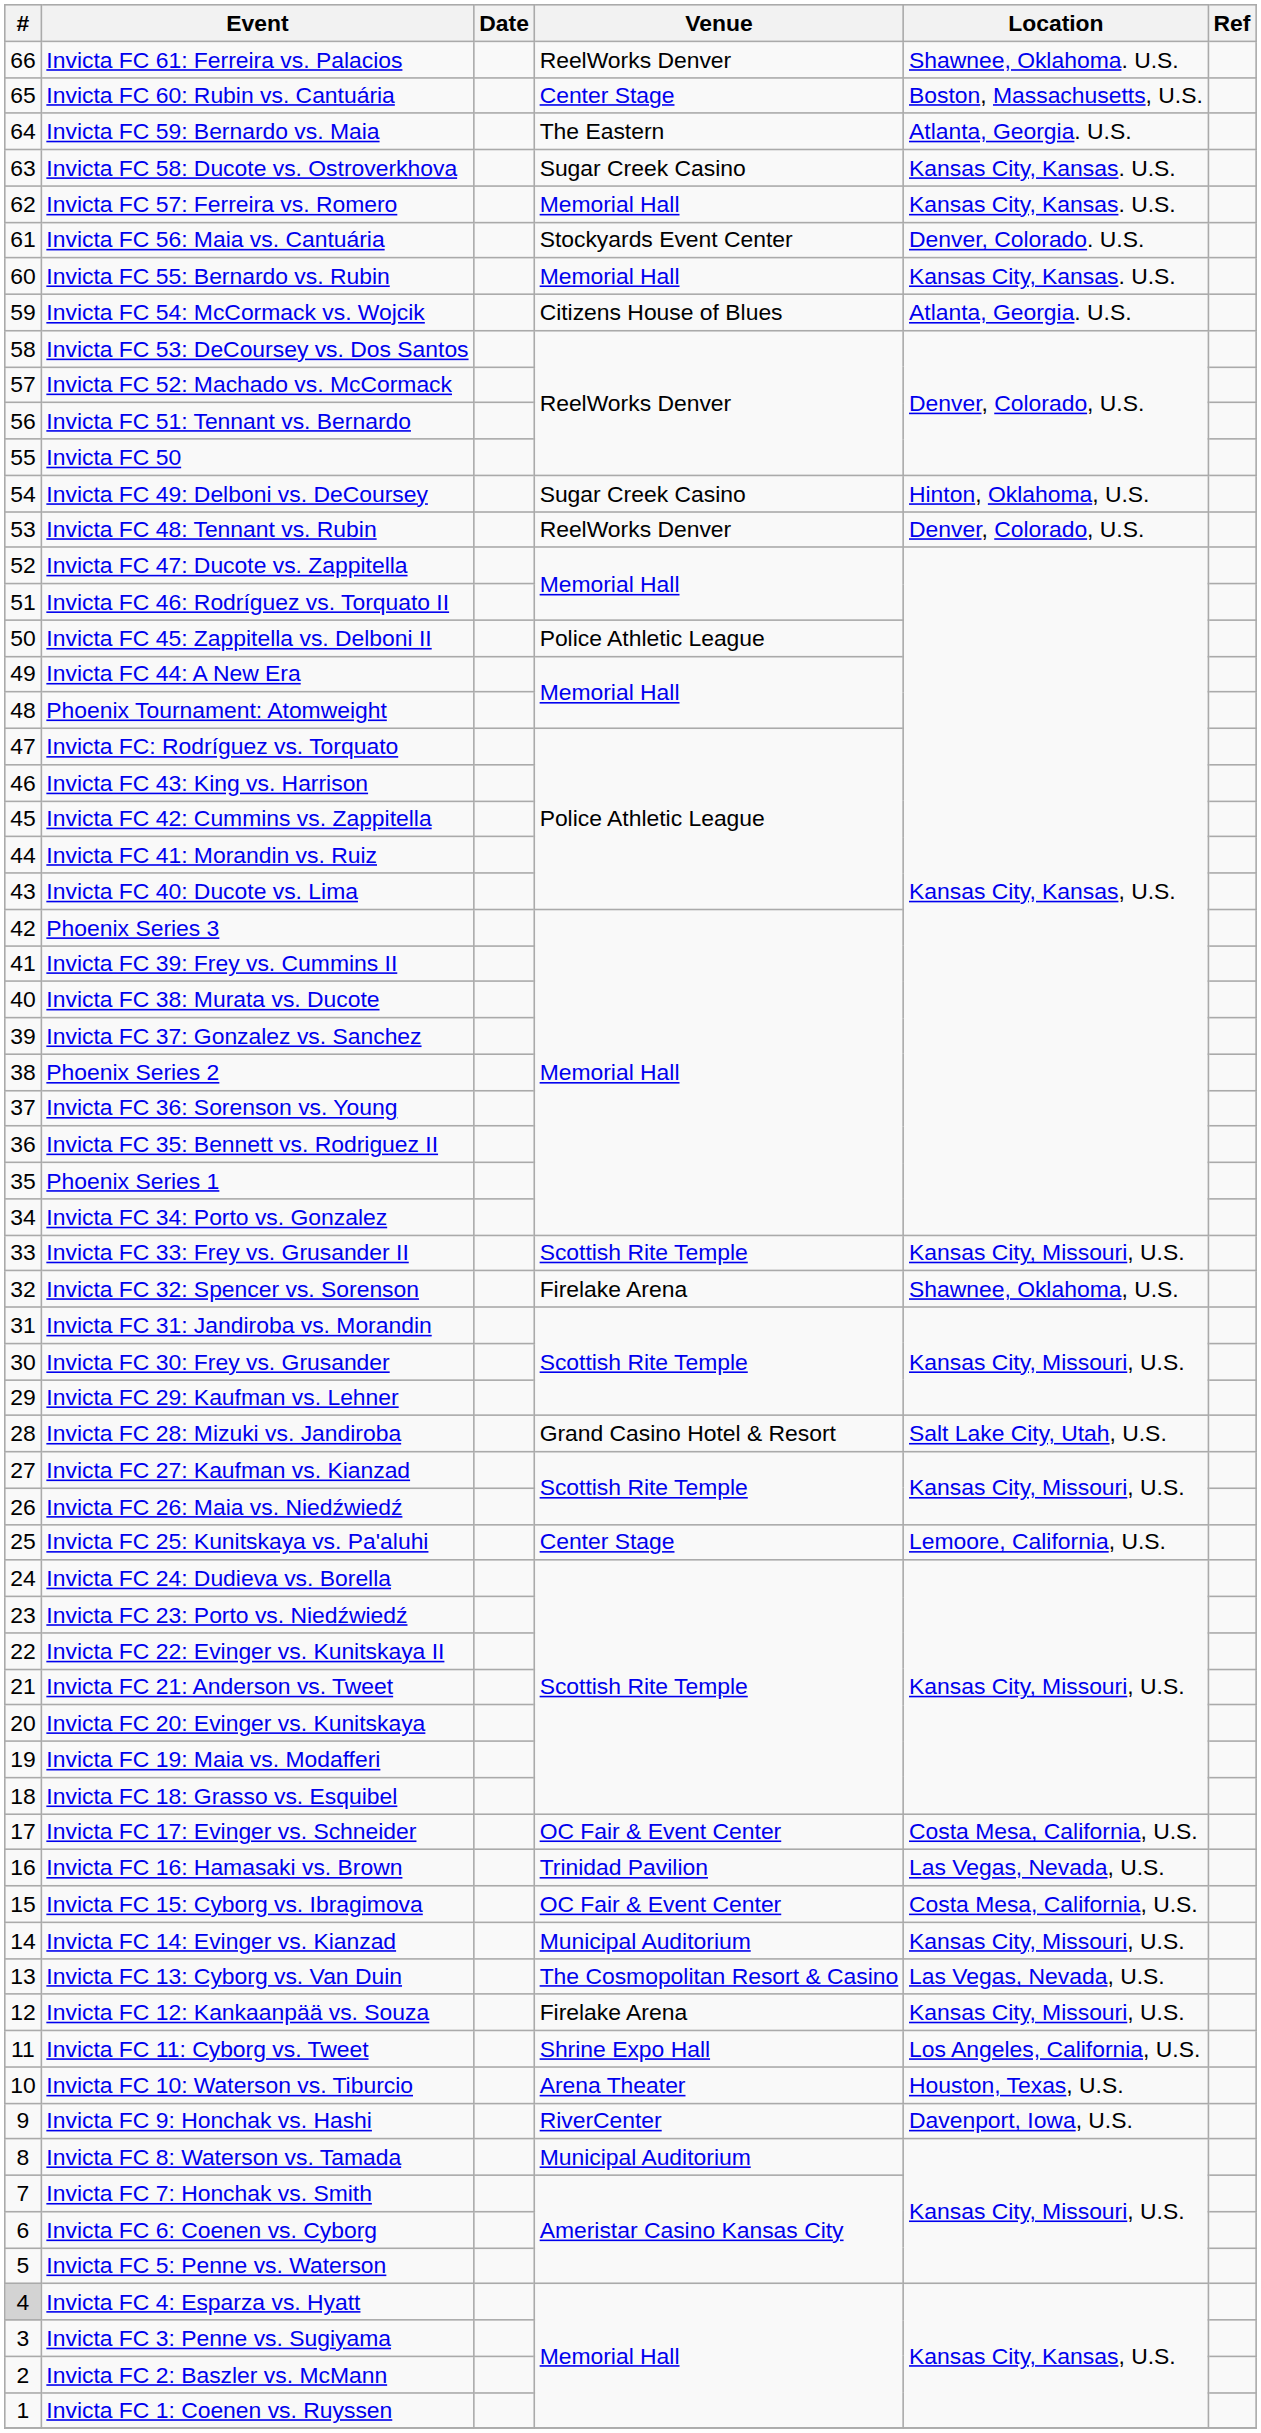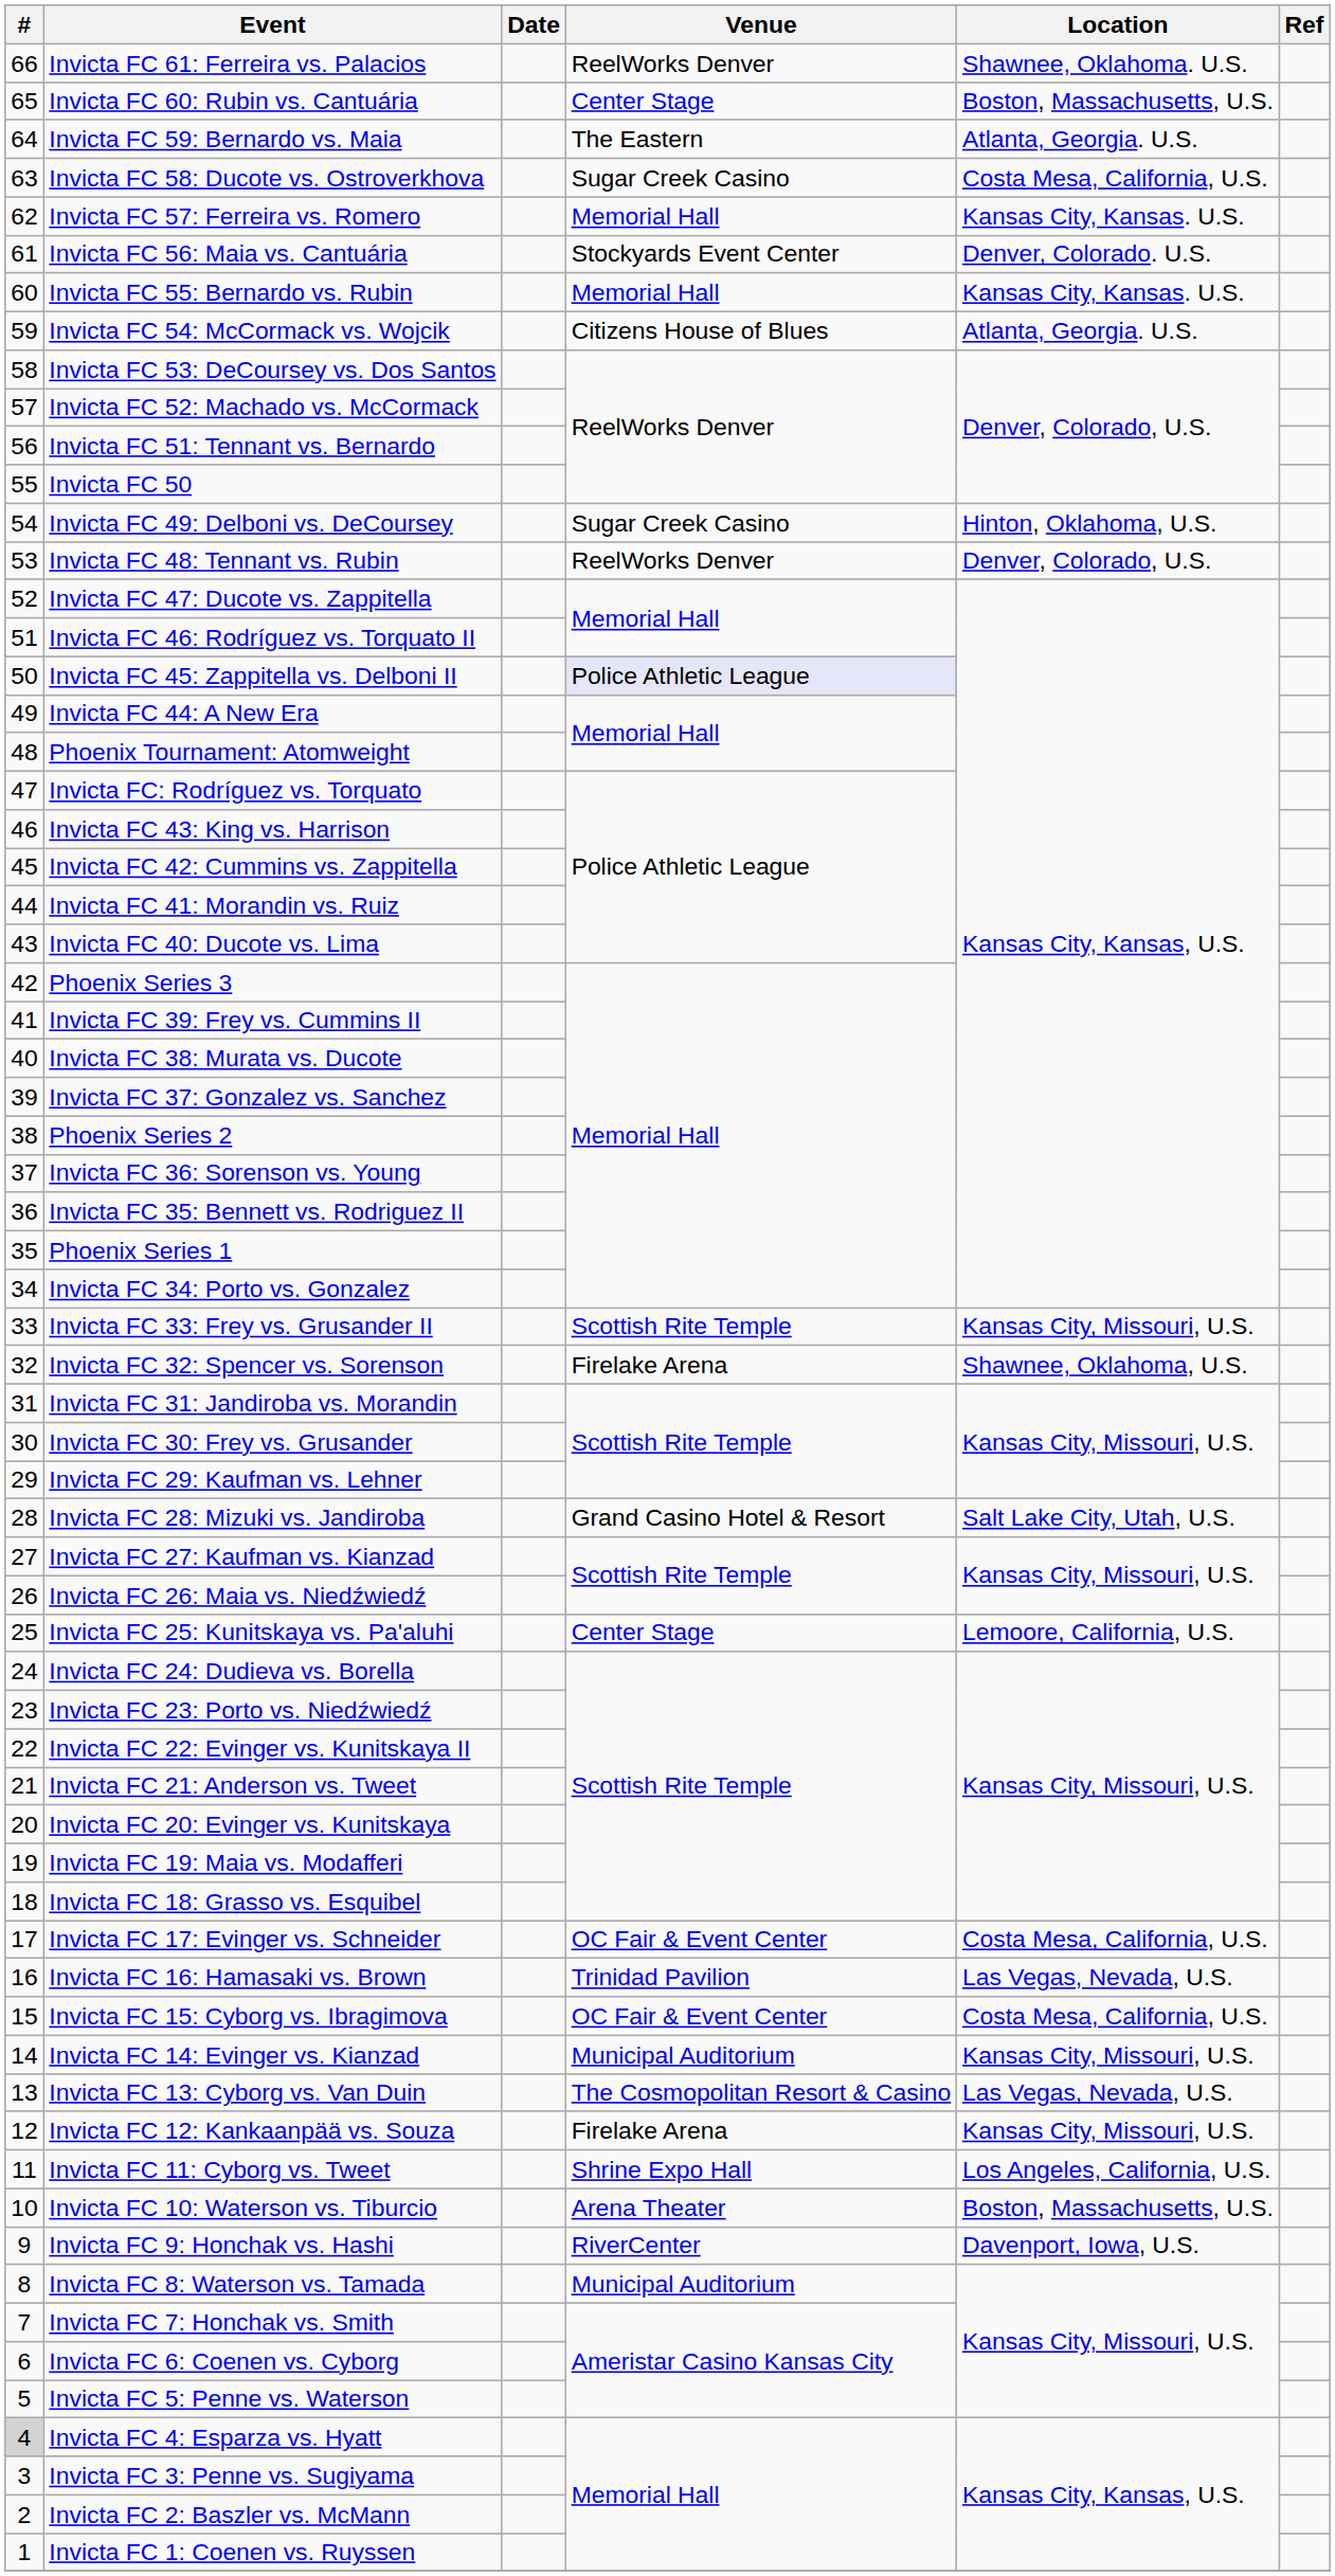 <table class="sortable wikitable succession-box" style="font-size:90%;">
 <tr>
 <th scope="col">#</th>
 <th scope="col">Event</th>
 <th scope="col">Date</th>
 <th scope="col">Venue</th>
 <th scope="col">Location</th>
 <th scope="col">Ref</th>
 </tr>
 <tr>
 <td align=center>66</td>
 <td><a href='#'>Invicta FC 61: Ferreira vs. Palacios</a></td>
 <td></td>
 <td>ReelWorks Denver</td>
 <td><a href='#'>Shawnee, Oklahoma</a>. U.S.</td>
 <td></td>
 </tr>
 <tr>
 <td align=center>65</td>
 <td><a href='#'>Invicta FC 60: Rubin vs. Cantuária</a></td>
 <td></td>
 <td><a href='#'>Center Stage</a></td>
 <td><a href='#'>Boston</a>, <a href='#'>Massachusetts</a>, U.S.</td>
 <td></td>
 </tr>
 <tr>
 <td align=center>64</td>
 <td><a href='#'>Invicta FC 59: Bernardo vs. Maia</a></td>
 <td></td>
 <td>The Eastern</td>
 <td><a href='#'>Atlanta, Georgia</a>. U.S.</td>
 <td></td>
 </tr>
 <tr>
 <td align=center>63</td>
 <td><a href='#'>Invicta FC 58: Ducote vs. Ostroverkhova</a></td>
 <td></td>
 <td>Sugar Creek Casino</td>
-<td><a href='#'>Kansas City, Kansas</a>. U.S.</td>
+<td><a href='#'>Costa Mesa, California</a>, U.S.</td>
 <td></td>
 </tr>
 <tr>
 <td align=center>62</td>
 <td><a href='#'>Invicta FC 57: Ferreira vs. Romero</a></td>
 <td></td>
 <td><a href='#'>Memorial Hall</a></td>
 <td><a href='#'>Kansas City, Kansas</a>. U.S.</td>
 <td></td>
 </tr>
 <tr>
 <td align=center>61</td>
 <td><a href='#'>Invicta FC 56: Maia vs. Cantuária</a></td>
 <td></td>
 <td>Stockyards Event Center</td>
 <td><a href='#'>Denver, Colorado</a>. U.S.</td>
 <td></td>
 </tr>
 <tr>
 <td align=center>60</td>
 <td><a href='#'>Invicta FC 55: Bernardo vs. Rubin</a></td>
 <td></td>
 <td><a href='#'>Memorial Hall</a></td>
 <td><a href='#'>Kansas City, Kansas</a>. U.S.</td>
 <td></td>
 </tr>
 <tr>
 <td align=center>59</td>
 <td><a href='#'>Invicta FC 54: McCormack vs. Wojcik</a></td>
 <td></td>
 <td>Citizens House of Blues</td>
 <td><a href='#'>Atlanta, Georgia</a>. U.S.</td>
 <td></td>
 </tr>
 <tr>
 <td align=center>58</td>
 <td><a href='#'>Invicta FC 53: DeCoursey vs. Dos Santos</a></td>
 <td></td>
 <td rowspan=4>ReelWorks Denver</td>
 <td rowspan=4><a href='#'>Denver</a>, <a href='#'>Colorado</a>, U.S.</td>
 <td></td>
 </tr>
 <tr>
 <td align=center>57</td>
 <td><a href='#'>Invicta FC 52: Machado vs. McCormack</a></td>
 <td></td>
 <td></td>
 </tr>
 <tr>
 <td align=center>56</td>
 <td><a href='#'>Invicta FC 51: Tennant vs. Bernardo</a></td>
 <td></td>
 <td></td>
 </tr>
 <tr>
 <td align=center>55</td>
 <td><a href='#'>Invicta FC 50</a></td>
 <td></td>
 <td></td>
 </tr>
 <tr>
 <td align=center>54</td>
 <td><a href='#'>Invicta FC 49: Delboni vs. DeCoursey</a></td>
 <td></td>
 <td>Sugar Creek Casino</td>
 <td><a href='#'>Hinton</a>, <a href='#'>Oklahoma</a>, U.S.</td>
 <td></td>
 </tr>
 <tr>
 <td align=center>53</td>
 <td><a href='#'>Invicta FC 48: Tennant vs. Rubin</a></td>
 <td></td>
 <td>ReelWorks Denver</td>
 <td><a href='#'>Denver</a>, <a href='#'>Colorado</a>, U.S.</td>
 <td></td>
 </tr>
 <tr>
 <td align=center>52</td>
 <td><a href='#'>Invicta FC 47: Ducote vs. Zappitella</a></td>
 <td></td>
 <td rowspan=2><a href='#'>Memorial Hall</a></td>
 <td rowspan=19><a href='#'>Kansas City, Kansas</a>, U.S.</td>
 <td></td>
 </tr>
 <tr>
 <td align=center>51</td>
 <td><a href='#'>Invicta FC 46: Rodríguez vs. Torquato II</a></td>
 <td></td>
 <td></td>
 </tr>
 <tr>
 <td align=center>50</td>
 <td><a href='#'>Invicta FC 45: Zappitella vs. Delboni II</a></td>
 <td></td>
-<td>Police Athletic League</td>
+<td style="background: lavender;">Police Athletic League</td>
 <td></td>
 </tr>
 <tr>
 <td align=center>49</td>
 <td><a href='#'>Invicta FC 44: A New Era</a></td>
 <td></td>
 <td rowspan=2><a href='#'>Memorial Hall</a></td>
 <td></td>
 </tr>
 <tr>
 <td align=center>48</td>
 <td><a href='#'>Phoenix Tournament: Atomweight</a></td>
 <td></td>
 <td></td>
 </tr>
 <tr>
 <td align=center>47</td>
 <td><a href='#'>Invicta FC: Rodríguez vs. Torquato</a></td>
 <td></td>
 <td rowspan=5>Police Athletic League</td>
 <td></td>
 </tr>
 <tr>
 <td align=center>46</td>
 <td><a href='#'>Invicta FC 43: King vs. Harrison</a></td>
 <td></td>
 <td></td>
 </tr>
 <tr>
 <td align=center>45</td>
 <td><a href='#'>Invicta FC 42: Cummins vs. Zappitella</a></td>
 <td></td>
 <td></td>
 </tr>
 <tr>
 <td align=center>44</td>
 <td><a href='#'>Invicta FC 41: Morandin vs. Ruiz</a></td>
 <td></td>
 <td></td>
 </tr>
 <tr>
 <td align=center>43</td>
 <td><a href='#'>Invicta FC 40: Ducote vs. Lima</a></td>
 <td></td>
 <td></td>
 </tr>
 <tr>
 <td align=center>42</td>
 <td><a href='#'>Phoenix Series 3</a></td>
 <td></td>
 <td rowspan=9><a href='#'>Memorial Hall</a></td>
 <td></td>
 </tr>
 <tr>
 <td align=center>41</td>
 <td><a href='#'>Invicta FC 39: Frey vs. Cummins II</a></td>
 <td></td>
 <td></td>
 </tr>
 <tr>
 <td align=center>40</td>
 <td><a href='#'>Invicta FC 38: Murata vs. Ducote</a></td>
 <td></td>
 <td></td>
 </tr>
 <tr>
 <td align=center>39</td>
 <td><a href='#'>Invicta FC 37: Gonzalez vs. Sanchez</a></td>
 <td></td>
 <td></td>
 </tr>
 <tr>
 <td align=center>38</td>
 <td><a href='#'>Phoenix Series 2</a></td>
 <td></td>
 <td></td>
 </tr>
 <tr>
 <td align=center>37</td>
 <td><a href='#'>Invicta FC 36: Sorenson vs. Young</a></td>
 <td></td>
 <td></td>
 </tr>
 <tr>
 <td align=center>36</td>
 <td><a href='#'>Invicta FC 35: Bennett vs. Rodriguez II</a></td>
 <td></td>
 <td></td>
 </tr>
 <tr>
 <td align=center>35</td>
 <td><a href='#'>Phoenix Series 1</a></td>
 <td></td>
 <td></td>
 </tr>
 <tr>
 <td align=center>34</td>
 <td><a href='#'>Invicta FC 34: Porto vs. Gonzalez</a></td>
 <td></td>
 <td></td>
 </tr>
 <tr>
 <td align=center>33</td>
 <td><a href='#'>Invicta FC 33: Frey vs. Grusander II</a></td>
 <td></td>
 <td><a href='#'>Scottish Rite Temple</a></td>
 <td><a href='#'>Kansas City, Missouri</a>, U.S.</td>
 <td></td>
 </tr>
 <tr>
 <td align=center>32</td>
 <td><a href='#'>Invicta FC 32: Spencer vs. Sorenson</a></td>
 <td></td>
 <td>Firelake Arena</td>
 <td><a href='#'>Shawnee, Oklahoma</a>, U.S.</td>
 <td></td>
 </tr>
 <tr>
 <td align=center>31</td>
 <td><a href='#'>Invicta FC 31: Jandiroba vs. Morandin</a></td>
 <td></td>
 <td rowspan=3><a href='#'>Scottish Rite Temple</a></td>
 <td rowspan=3><a href='#'>Kansas City, Missouri</a>, U.S.</td>
 <td></td>
 </tr>
 <tr>
 <td align=center>30</td>
 <td><a href='#'>Invicta FC 30: Frey vs. Grusander</a></td>
 <td></td>
 <td></td>
 </tr>
 <tr>
 <td align=center>29</td>
 <td><a href='#'>Invicta FC 29: Kaufman vs. Lehner</a></td>
 <td></td>
 <td></td>
 </tr>
 <tr>
 <td align=center>28</td>
 <td><a href='#'>Invicta FC 28: Mizuki vs. Jandiroba</a></td>
 <td></td>
 <td>Grand Casino Hotel & Resort</td>
 <td><a href='#'>Salt Lake City, Utah</a>, U.S.</td>
 <td></td>
 </tr>
 <tr>
 <td align=center>27</td>
 <td><a href='#'>Invicta FC 27: Kaufman vs. Kianzad</a></td>
 <td></td>
 <td rowspan=2><a href='#'>Scottish Rite Temple</a></td>
 <td rowspan=2><a href='#'>Kansas City, Missouri</a>, U.S.</td>
 <td></td>
 </tr>
 <tr>
 <td align=center>26</td>
 <td><a href='#'>Invicta FC 26: Maia vs. Niedźwiedź</a></td>
 <td></td>
 <td></td>
 </tr>
 <tr>
 <td align=center>25</td>
 <td><a href='#'>Invicta FC 25: Kunitskaya vs. Pa'aluhi</a></td>
 <td></td>
 <td><a href='#'>Center Stage</a></td>
 <td><a href='#'>Lemoore, California</a>, U.S.</td>
 <td></td>
 </tr>
 <tr>
 <td align=center>24</td>
 <td><a href='#'>Invicta FC 24: Dudieva vs. Borella</a></td>
 <td></td>
 <td rowspan=7><a href='#'>Scottish Rite Temple</a></td>
 <td rowspan=7><a href='#'>Kansas City, Missouri</a>, U.S.</td>
 <td></td>
 </tr>
 <tr>
 <td align=center>23</td>
 <td><a href='#'>Invicta FC 23: Porto vs. Niedźwiedź</a></td>
 <td></td>
 <td></td>
 </tr>
 <tr>
 <td align=center>22</td>
 <td><a href='#'>Invicta FC 22: Evinger vs. Kunitskaya II</a></td>
 <td></td>
 <td></td>
 </tr>
 <tr>
 <td align=center>21</td>
 <td><a href='#'>Invicta FC 21: Anderson vs. Tweet</a></td>
 <td></td>
 <td></td>
 </tr>
 <tr>
 <td align=center>20</td>
 <td><a href='#'>Invicta FC 20: Evinger vs. Kunitskaya</a></td>
 <td></td>
 <td></td>
 </tr>
 <tr>
 <td align=center>19</td>
 <td><a href='#'>Invicta FC 19: Maia vs. Modafferi</a></td>
 <td></td>
 <td></td>
 </tr>
 <tr>
 <td align=center>18</td>
 <td><a href='#'>Invicta FC 18: Grasso vs. Esquibel</a></td>
 <td></td>
 <td></td>
 </tr>
 <tr>
 <td align=center>17</td>
 <td><a href='#'>Invicta FC 17: Evinger vs. Schneider</a></td>
 <td></td>
 <td><a href='#'>OC Fair & Event Center</a></td>
 <td><a href='#'>Costa Mesa, California</a>, U.S.</td>
 <td></td>
 </tr>
 <tr>
 <td align=center>16</td>
 <td><a href='#'>Invicta FC 16: Hamasaki vs. Brown</a></td>
 <td></td>
 <td><a href='#'>Trinidad Pavilion</a></td>
 <td><a href='#'>Las Vegas, Nevada</a>, U.S.</td>
 <td></td>
 </tr>
 <tr>
 <td align=center>15</td>
 <td><a href='#'>Invicta FC 15: Cyborg vs. Ibragimova</a></td>
 <td></td>
 <td><a href='#'>OC Fair & Event Center</a></td>
 <td><a href='#'>Costa Mesa, California</a>, U.S.</td>
 <td></td>
 </tr>
 <tr>
 <td align=center>14</td>
 <td><a href='#'>Invicta FC 14: Evinger vs. Kianzad</a></td>
 <td></td>
 <td><a href='#'>Municipal Auditorium</a></td>
 <td><a href='#'>Kansas City, Missouri</a>, U.S.</td>
 <td></td>
 </tr>
 <tr>
 <td align=center>13</td>
 <td><a href='#'>Invicta FC 13: Cyborg vs. Van Duin</a></td>
 <td></td>
 <td><a href='#'>The Cosmopolitan Resort & Casino</a></td>
 <td><a href='#'>Las Vegas, Nevada</a>, U.S.</td>
 <td></td>
 </tr>
 <tr>
 <td align=center>12</td>
 <td><a href='#'>Invicta FC 12: Kankaanpää vs. Souza</a></td>
 <td></td>
 <td>Firelake Arena</td>
 <td><a href='#'>Kansas City, Missouri</a>, U.S.</td>
 <td></td>
 </tr>
 <tr>
 <td align=center>11</td>
 <td><a href='#'>Invicta FC 11: Cyborg vs. Tweet</a></td>
 <td></td>
 <td><a href='#'>Shrine Expo Hall</a></td>
 <td><a href='#'>Los Angeles, California</a>, U.S.</td>
 <td></td>
 </tr>
 <tr>
 <td align=center>10</td>
 <td><a href='#'>Invicta FC 10: Waterson vs. Tiburcio</a></td>
 <td></td>
 <td><a href='#'>Arena Theater</a></td>
-<td><a href='#'>Houston, Texas</a>, U.S.</td>
+<td><a href='#'>Boston</a>, <a href='#'>Massachusetts</a>, U.S.</td>
 <td></td>
 </tr>
 <tr>
 <td align=center>9</td>
 <td><a href='#'>Invicta FC 9: Honchak vs. Hashi</a></td>
 <td></td>
 <td><a href='#'>RiverCenter</a></td>
 <td><a href='#'>Davenport, Iowa</a>, U.S.</td>
 <td></td>
 </tr>
 <tr>
 <td align=center>8</td>
 <td><a href='#'>Invicta FC 8: Waterson vs. Tamada</a></td>
 <td></td>
 <td><a href='#'>Municipal Auditorium</a></td>
 <td rowspan=4><a href='#'>Kansas City, Missouri</a>, U.S.</td>
 <td></td>
 </tr>
 <tr>
 <td align=center>7</td>
 <td><a href='#'>Invicta FC 7: Honchak vs. Smith</a></td>
 <td></td>
 <td rowspan=3><a href='#'>Ameristar Casino Kansas City</a></td>
 <td></td>
 </tr>
 <tr>
 <td align=center>6</td>
 <td><a href='#'>Invicta FC 6: Coenen vs. Cyborg</a></td>
 <td></td>
 <td></td>
 </tr>
 <tr>
 <td align=center>5</td>
 <td><a href='#'>Invicta FC 5: Penne vs. Waterson</a></td>
 <td></td>
 <td></td>
 </tr>
 <tr>
 <td align=center style="background: lightgrey;">4</td>
 <td><a href='#'>Invicta FC 4: Esparza vs. Hyatt</a></td>
 <td></td>
 <td rowspan=4><a href='#'>Memorial Hall</a></td>
 <td rowspan=4><a href='#'>Kansas City, Kansas</a>, U.S.</td>
 <td></td>
 </tr>
 <tr>
 <td align=center>3</td>
 <td><a href='#'>Invicta FC 3: Penne vs. Sugiyama</a></td>
 <td></td>
 <td></td>
 </tr>
 <tr>
 <td align=center>2</td>
 <td><a href='#'>Invicta FC 2: Baszler vs. McMann</a></td>
 <td></td>
 <td></td>
 </tr>
 <tr>
 <td align=center>1</td>
 <td><a href='#'>Invicta FC 1: Coenen vs. Ruyssen</a></td>
 <td></td>
 <td></td>
 </tr>
 <tr>
 </tr>
 </table>
